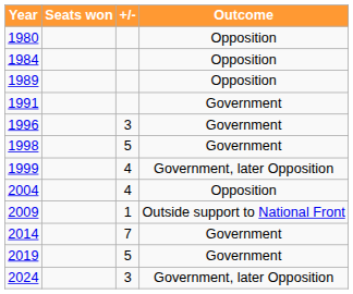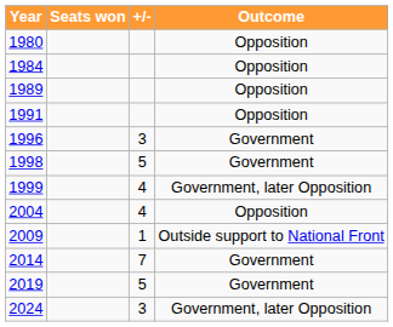 <table class="wikitable" style="text-align:center;">
 <tr>
 <th style="background-color:#FF9933; color:white">Year</th>
 <th style="background-color:#FF9933; color:white">Seats won</th>
 <th style="background-color:#FF9933; color:white">+/-</th>
 <th style="background-color:#FF9933; color:white">Outcome</th>
 </tr>
 <tr>
 <td><a href='#'>1980</a></td>
 <td></td>
 <td></td>
 <td>Opposition</td>
 </tr>
 <tr>
 <td><a href='#'>1984</a></td>
 <td></td>
 <td></td>
 <td>Opposition</td>
 </tr>
 <tr>
 <td><a href='#'>1989</a></td>
 <td></td>
 <td></td>
 <td>Opposition</td>
 </tr>
 <tr>
 <td><a href='#'>1991</a></td>
 <td></td>
 <td></td>
-<td>Government</td>
+<td>Opposition</td>
 </tr>
 <tr>
 <td><a href='#'>1996</a></td>
 <td></td>
 <td> 3</td>
 <td>Government</td>
 </tr>
 <tr>
 <td><a href='#'>1998</a></td>
 <td></td>
 <td> 5</td>
 <td>Government</td>
 </tr>
 <tr>
 <td><a href='#'>1999</a></td>
 <td></td>
 <td> 4</td>
 <td>Government, later Opposition</td>
 </tr>
 <tr>
 <td><a href='#'>2004</a></td>
 <td></td>
 <td> 4</td>
 <td>Opposition</td>
 </tr>
 <tr>
 <td><a href='#'>2009</a></td>
 <td></td>
 <td> 1</td>
 <td>Outside support to <a href='#'>National Front</a></td>
 </tr>
 <tr>
 <td><a href='#'>2014</a></td>
 <td></td>
 <td> 7</td>
 <td>Government</td>
 </tr>
 <tr>
 <td><a href='#'>2019</a></td>
 <td></td>
 <td> 5</td>
 <td>Government</td>
 </tr>
 <tr>
 <td><a href='#'>2024</a></td>
 <td></td>
 <td> 3</td>
 <td>Government, later Opposition</td>
 </tr>
 </table>
